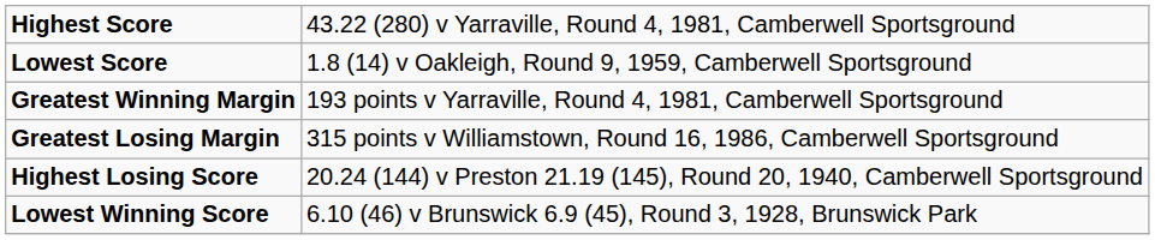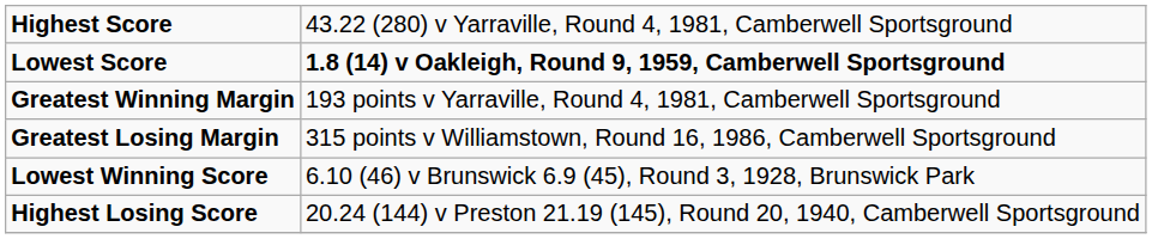 <table class="wikitable">
 <tr>
 <td><strong>Highest Score</strong></td>
 <td>43.22 (280) v Yarraville, Round 4, 1981, Camberwell Sportsground</td>
 </tr>
 <tr>
 <td><strong>Lowest Score</strong></td>
-<td>1.8 (14) v Oakleigh, Round 9, 1959, Camberwell Sportsground</td>
+<td><strong>1.8 (14) v Oakleigh, Round 9, 1959, Camberwell Sportsground</strong></td>
 </tr>
 <tr>
 <td><strong>Greatest Winning Margin</strong></td>
 <td>193 points v Yarraville, Round 4, 1981, Camberwell Sportsground</td>
 </tr>
 <tr>
 <td><strong>Greatest Losing Margin</strong></td>
 <td>315 points v Williamstown, Round 16, 1986, Camberwell Sportsground</td>
 </tr>
 <tr>
+<td><strong>Lowest Winning Score</strong></td>
+<td>6.10 (46) v Brunswick 6.9 (45), Round 3, 1928, Brunswick Park</td>
+</tr>
+<tr>
 <td><strong>Highest Losing Score</strong></td>
 <td>20.24 (144) v Preston 21.19 (145), Round 20, 1940, Camberwell Sportsground</td>
 </tr>
 <tr>
-<td><strong>Lowest Winning Score</strong></td>
-<td>6.10 (46) v Brunswick 6.9 (45), Round 3, 1928, Brunswick Park</td>
-</tr>
-<tr>
 </tr>
 </table>
